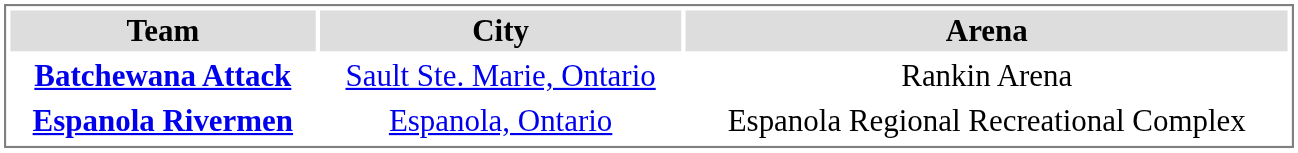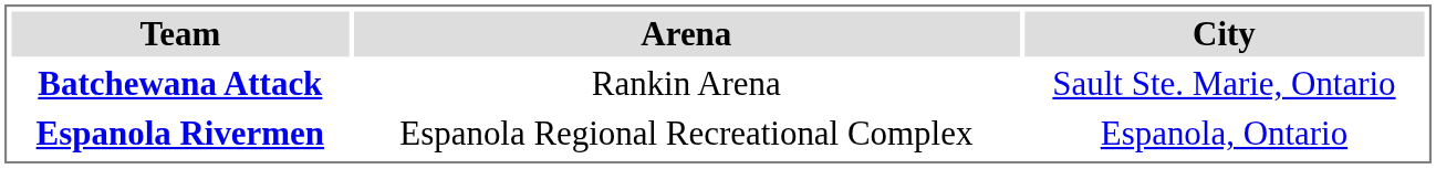 <table cellpadding="1" width="600px" style="font-size: 90%; border: 1px solid gray; text-align:center;">
 <tr bgcolor="#dddddd">
 <th>Team</th>
+<th>Arena</th>
 <th>City</th>
-<th>Arena</th>
 </tr>
 <tr>
 <td><strong><a href='#'>Batchewana Attack</a></strong></td>
+<td>Rankin Arena</td>
 <td><a href='#'>Sault Ste. Marie, Ontario</a></td>
-<td>Rankin Arena</td>
 </tr>
 <tr>
 <td><strong><a href='#'>Espanola Rivermen</a></strong></td>
+<td>Espanola Regional Recreational Complex</td>
 <td><a href='#'>Espanola, Ontario</a></td>
-<td>Espanola Regional Recreational Complex</td>
 </tr>
 </table>
